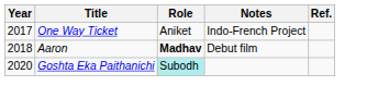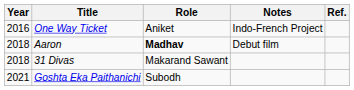 <table class="wikitable">
 <tr>
 <th>Year</th>
 <th>Title</th>
 <th>Role</th>
 <th>Notes</th>
 <th>Ref.</th>
 </tr>
 <tr>
-<td>2017</td>
+<td>2016</td>
 <td><em><a href='#'>One Way Ticket</a></em></td>
 <td>Aniket</td>
 <td>Indo-French Project</td>
 <td></td>
 </tr>
 <tr>
 <td>2018</td>
 <td><em>Aaron</em></td>
 <td><strong>Madhav</strong></td>
 <td>Debut film</td>
 <td></td>
 </tr>
 <tr>
-<td>2020</td>
+<td>2018</td>
+<td><em>31 Divas</em></td>
+<td>Makarand Sawant</td>
+<td></td>
+<td></td>
+</tr>
+<tr>
+<td>2021</td>
 <td><em><a href='#'>Goshta Eka Paithanichi</a></em></td>
-<td style="background: paleturquoise;">Subodh</td>
+<td>Subodh</td>
 <td></td>
 <td></td>
 </tr>
 </table>
